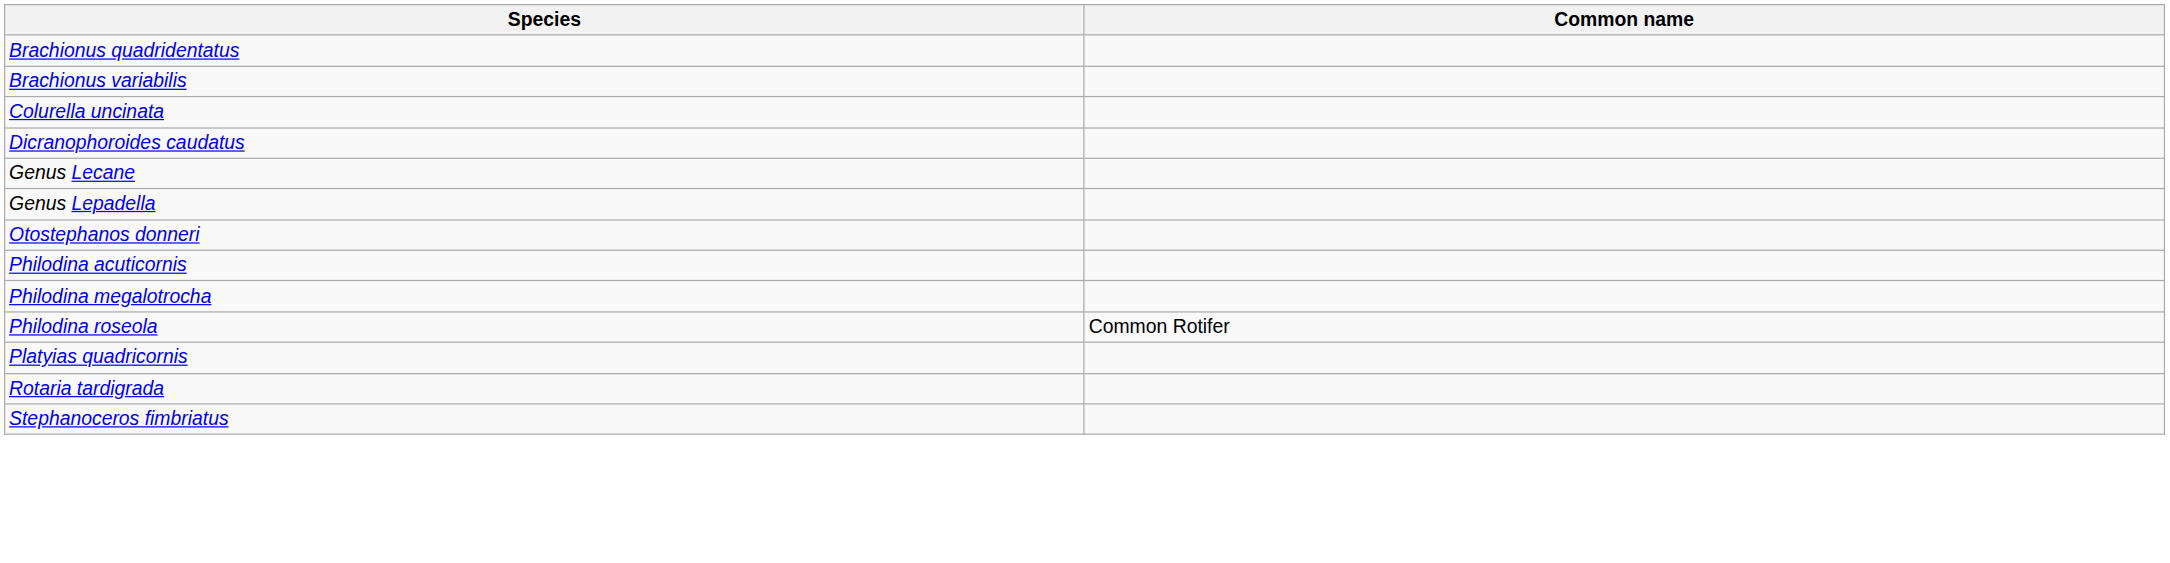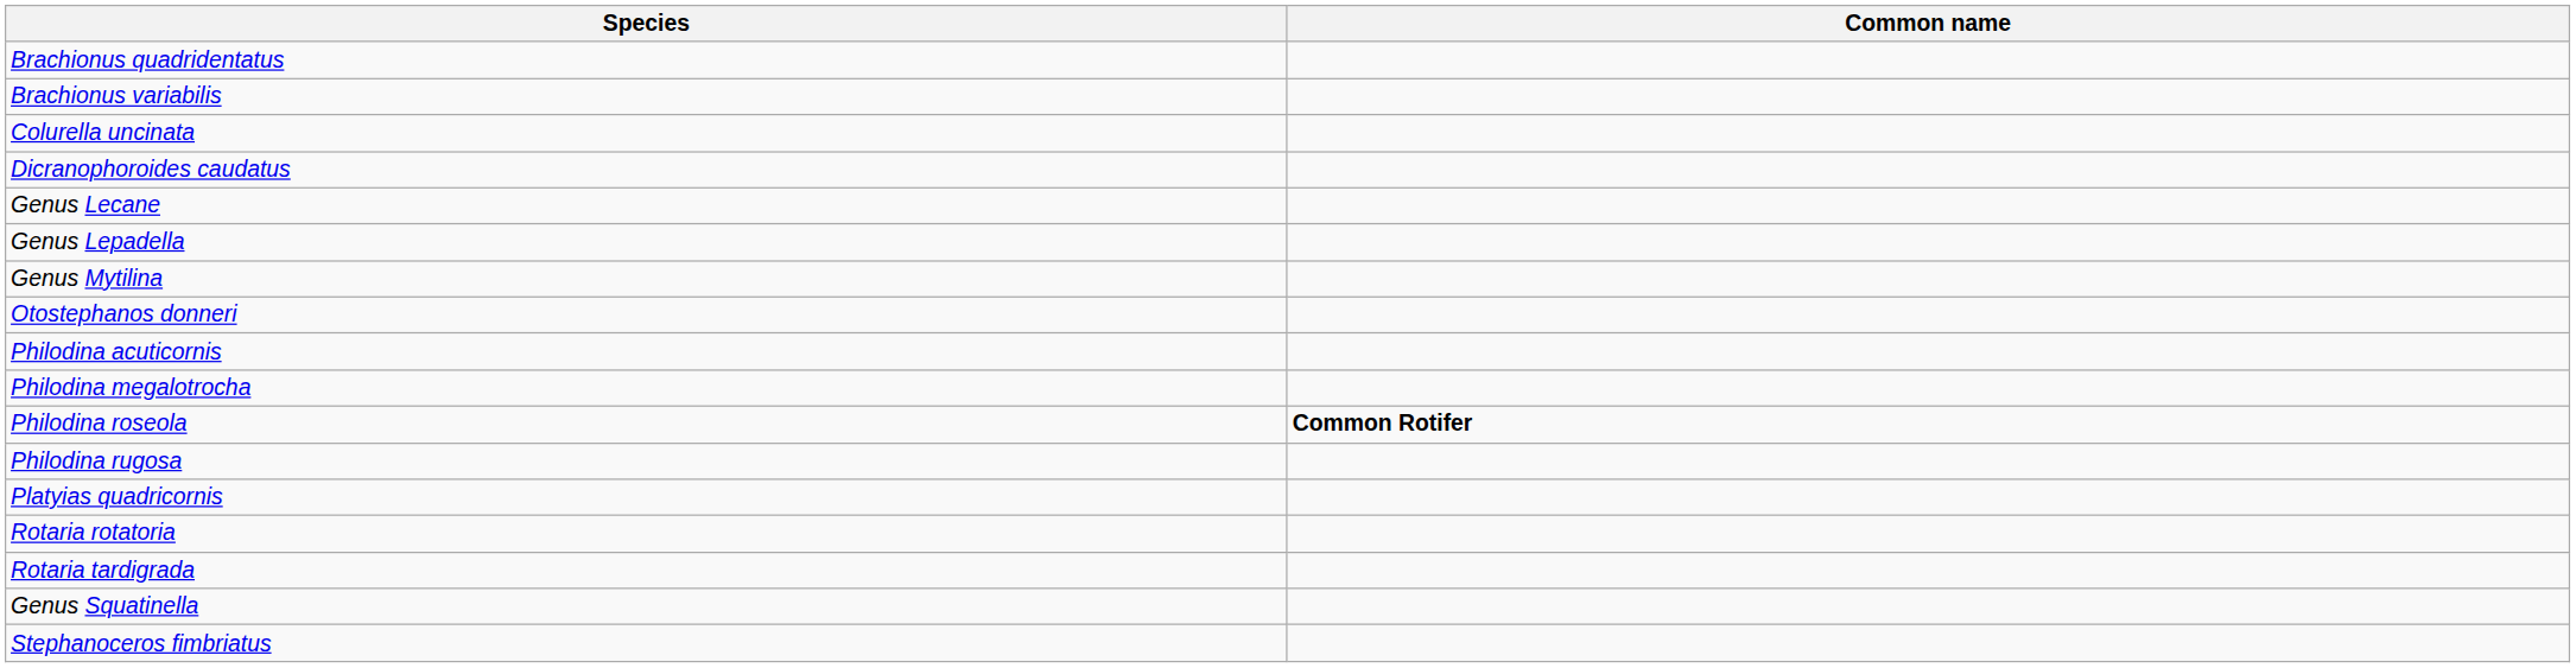 <table width=90% class="wikitable">
 <tr>
 <th width=25%>Species</th>
 <th width=25%>Common name</th>
 </tr>
 <tr>
 <td><em><a href='#'>Brachionus quadridentatus</a></em></td>
 <td></td>
 </tr>
 <tr>
 <td><em><a href='#'>Brachionus variabilis</a></em></td>
 <td></td>
 </tr>
 <tr>
 <td><em><a href='#'>Colurella uncinata</a></em></td>
 <td></td>
 </tr>
 <tr>
 <td><em><a href='#'>Dicranophoroides caudatus</a></em></td>
 <td></td>
 </tr>
 <tr>
 <td><em>Genus <a href='#'>Lecane</a></em></td>
 <td></td>
 </tr>
 <tr>
 <td><em>Genus <a href='#'>Lepadella</a></em></td>
 <td></td>
 </tr>
 <tr>
+<td><em>Genus <a href='#'>Mytilina</a></em></td>
+<td></td>
+</tr>
+<tr>
 <td><em><a href='#'>Otostephanos donneri</a></em></td>
 <td></td>
 </tr>
 <tr>
 <td><em><a href='#'>Philodina acuticornis</a></em></td>
 <td></td>
 </tr>
 <tr>
 <td><em><a href='#'>Philodina megalotrocha</a></em></td>
 <td></td>
 </tr>
 <tr>
 <td><em><a href='#'>Philodina roseola</a></em></td>
-<td>Common Rotifer</td>
+<td><strong>Common Rotifer</strong></td>
+</tr>
+<tr>
+<td><em><a href='#'>Philodina rugosa</a></em></td>
+<td></td>
 </tr>
 <tr>
 <td><em><a href='#'>Platyias quadricornis</a></em></td>
+<td></td>
+</tr>
+<tr>
+<td><em><a href='#'>Rotaria rotatoria</a></em></td>
 <td></td>
 </tr>
 <tr>
 <td><em><a href='#'>Rotaria tardigrada</a></em></td>
 <td></td>
 </tr>
 <tr>
+<td><em>Genus <a href='#'>Squatinella</a></em></td>
+<td></td>
+</tr>
+<tr>
 <td><em><a href='#'>Stephanoceros fimbriatus</a></em></td>
 <td></td>
 </tr>
 </table>
